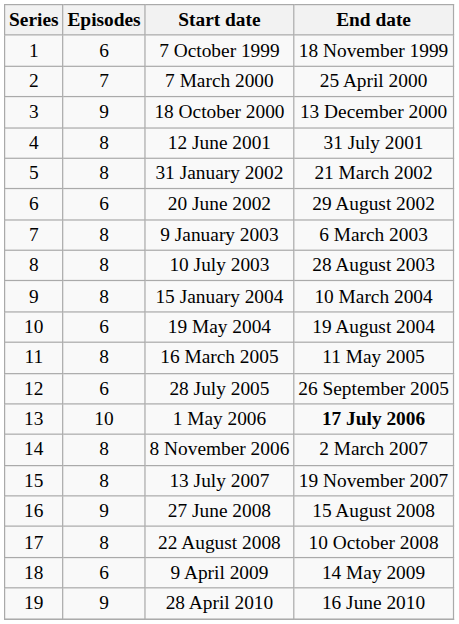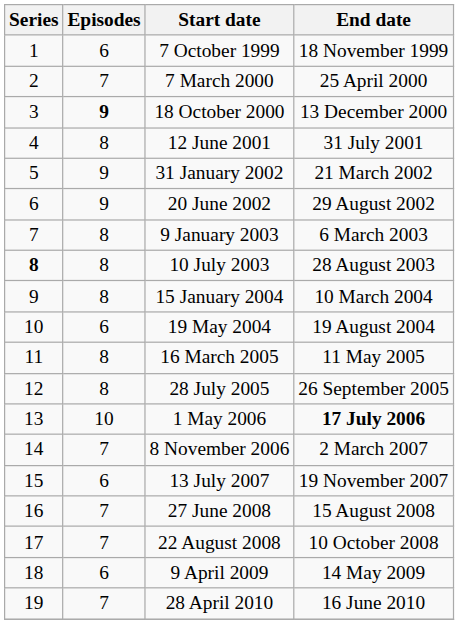 <table class="wikitable" style="text-align:center;">
 <tr>
 <th>Series</th>
 <th>Episodes</th>
 <th>Start date</th>
 <th>End date</th>
 </tr>
 <tr>
 <td>1</td>
 <td>6</td>
 <td>7 October 1999</td>
 <td>18 November 1999</td>
 </tr>
 <tr>
 <td>2</td>
 <td>7</td>
 <td>7 March 2000</td>
 <td>25 April 2000</td>
 </tr>
 <tr>
 <td>3</td>
-<td>9</td>
+<td><strong>9</strong></td>
 <td>18 October 2000</td>
 <td>13 December 2000</td>
 </tr>
 <tr>
 <td>4</td>
 <td>8</td>
 <td>12 June 2001</td>
 <td>31 July 2001</td>
 </tr>
 <tr>
 <td>5</td>
-<td>8</td>
+<td>9</td>
 <td>31 January 2002</td>
 <td>21 March 2002</td>
 </tr>
 <tr>
 <td>6</td>
-<td>6</td>
+<td>9</td>
 <td>20 June 2002</td>
 <td>29 August 2002</td>
 </tr>
 <tr>
 <td>7</td>
 <td>8</td>
 <td>9 January 2003</td>
 <td>6 March 2003</td>
 </tr>
 <tr>
-<td>8</td>
+<td><strong>8</strong></td>
 <td>8</td>
 <td>10 July 2003</td>
 <td>28 August 2003</td>
 </tr>
 <tr>
 <td>9</td>
 <td>8</td>
 <td>15 January 2004</td>
 <td>10 March 2004</td>
 </tr>
 <tr>
 <td>10</td>
 <td>6</td>
 <td>19 May 2004</td>
 <td>19 August 2004</td>
 </tr>
 <tr>
 <td>11</td>
 <td>8</td>
 <td>16 March 2005</td>
 <td>11 May 2005</td>
 </tr>
 <tr>
 <td>12</td>
-<td>6</td>
+<td>8</td>
 <td>28 July 2005</td>
 <td>26 September 2005</td>
 </tr>
 <tr>
 <td>13</td>
 <td>10</td>
 <td>1 May 2006</td>
 <td><strong>17 July 2006</strong></td>
 </tr>
 <tr>
 <td>14</td>
-<td>8</td>
+<td>7</td>
 <td>8 November 2006</td>
 <td>2 March 2007</td>
 </tr>
 <tr>
 <td>15</td>
-<td>8</td>
+<td>6</td>
 <td>13 July 2007</td>
 <td>19 November 2007</td>
 </tr>
 <tr>
 <td>16</td>
-<td>9</td>
+<td>7</td>
 <td>27 June 2008</td>
 <td>15 August 2008</td>
 </tr>
 <tr>
 <td>17</td>
-<td>8</td>
+<td>7</td>
 <td>22 August 2008</td>
 <td>10 October 2008</td>
 </tr>
 <tr>
 <td>18</td>
 <td>6</td>
 <td>9 April 2009</td>
 <td>14 May 2009</td>
 </tr>
 <tr>
 <td>19</td>
-<td>9</td>
+<td>7</td>
 <td>28 April 2010</td>
 <td>16 June 2010</td>
 </tr>
 <tr>
 </tr>
 </table>
